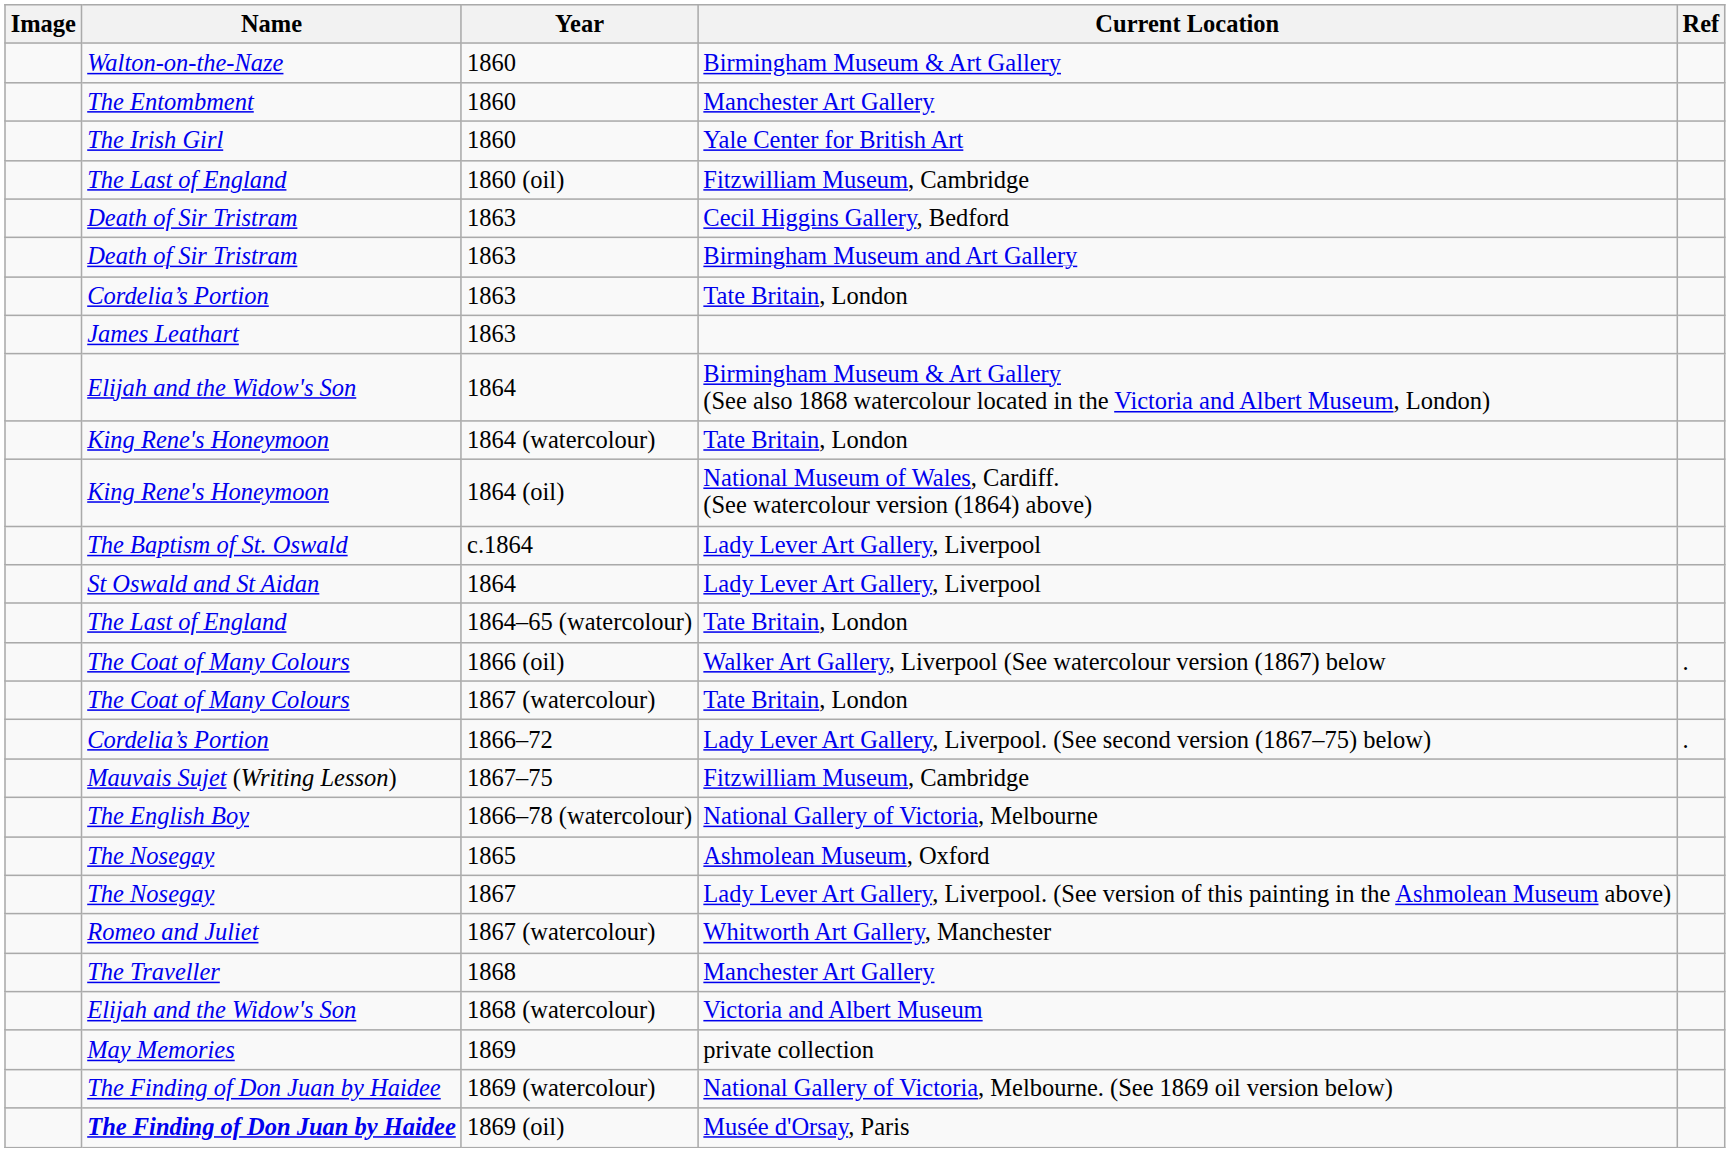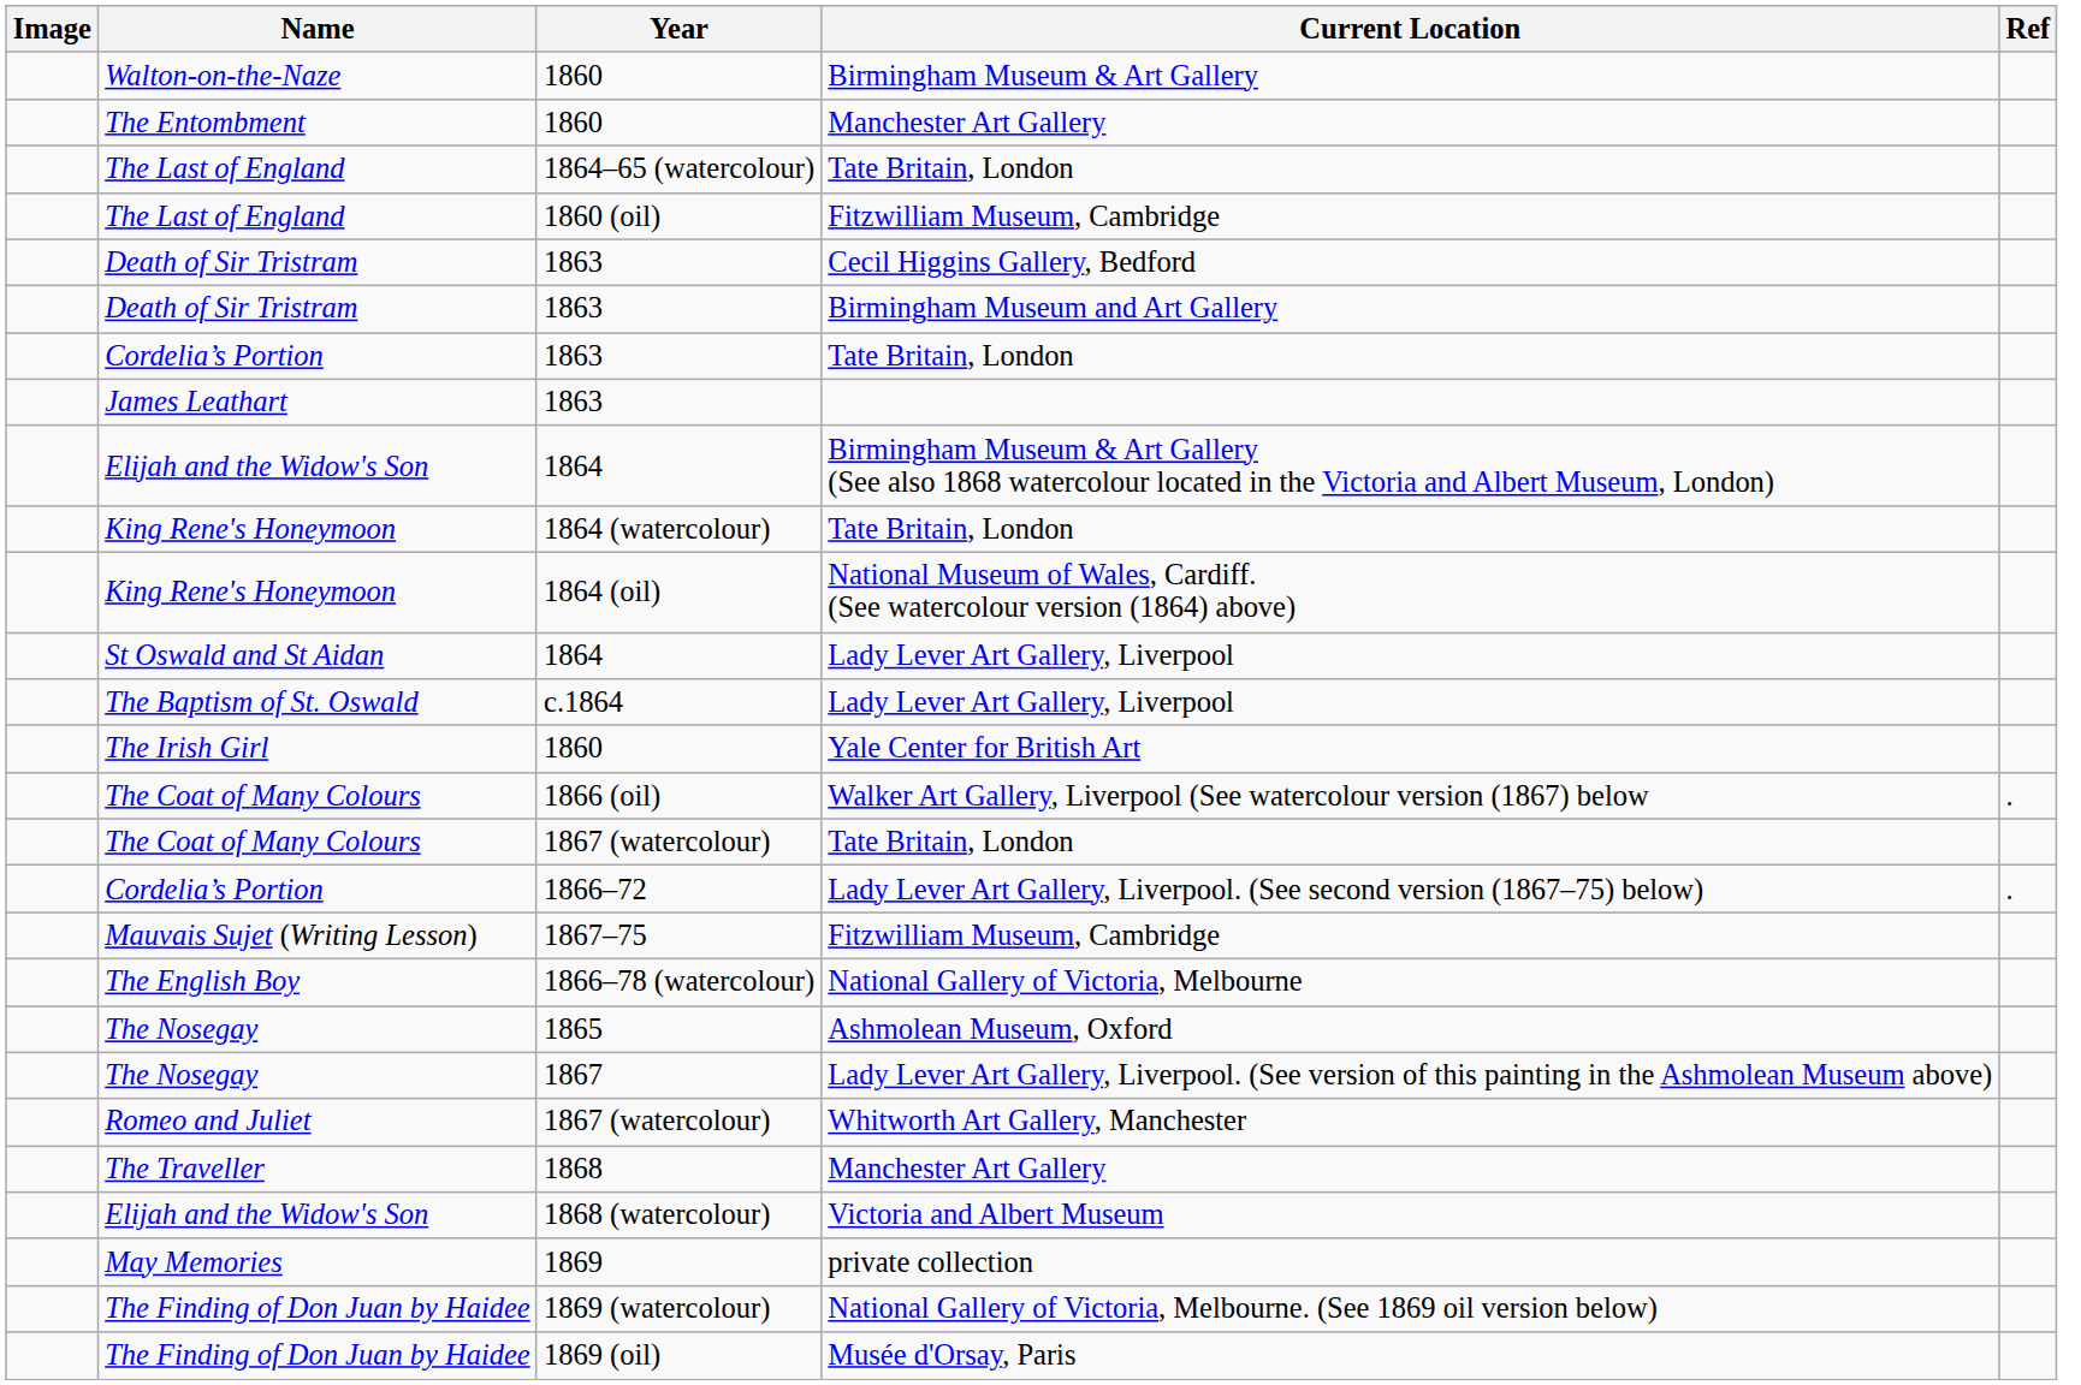 <table class="sortable wikitable" style="margin-left:0.5em; text-align:left">
 <tr>
 <th>Image</th>
 <th>Name</th>
 <th>Year</th>
 <th>Current Location</th>
 <th>Ref</th>
 </tr>
 <tr>
 <td></td>
 <td><em><a href='#'>Walton-on-the-Naze</a></em></td>
 <td>1860</td>
 <td><a href='#'>Birmingham Museum & Art Gallery</a></td>
 <td></td>
 </tr>
 <tr>
 <td></td>
 <td><em><a href='#'>The Entombment</a></em></td>
 <td>1860</td>
 <td><a href='#'>Manchester Art Gallery</a></td>
 <td></td>
 </tr>
 <tr>
 <td></td>
-<td><em><a href='#'>The Irish Girl</a></em></td>
-<td>1860</td>
-<td><a href='#'>Yale Center for British Art</a></td>
+<td><em><a href='#'>The Last of England</a></em></td>
+<td>1864–65 (watercolour)</td>
+<td><a href='#'>Tate Britain</a>, London</td>
 <td></td>
 </tr>
 <tr>
 <td></td>
 <td><em><a href='#'>The Last of England</a></em></td>
 <td>1860 (oil)</td>
 <td><a href='#'>Fitzwilliam Museum</a>, Cambridge</td>
 <td></td>
 </tr>
 <tr>
 <td></td>
 <td><em><a href='#'>Death of Sir Tristram</a></em></td>
 <td>1863</td>
 <td><a href='#'>Cecil Higgins Gallery</a>, Bedford</td>
 <td></td>
 </tr>
 <tr>
 <td></td>
 <td><em><a href='#'>Death of Sir Tristram</a></em></td>
 <td>1863</td>
 <td><a href='#'>Birmingham Museum and Art Gallery</a></td>
 <td></td>
 </tr>
 <tr>
 <td></td>
 <td><em><a href='#'>Cordelia’s Portion</a></em></td>
 <td>1863</td>
 <td><a href='#'>Tate Britain</a>, London</td>
 <td></td>
 </tr>
 <tr>
 <td></td>
 <td><em><a href='#'>James Leathart</a></em></td>
 <td>1863</td>
 <td></td>
 <td></td>
 </tr>
 <tr>
 <td></td>
 <td><em><a href='#'>Elijah and the Widow's Son</a></em></td>
 <td>1864</td>
 <td><a href='#'>Birmingham Museum & Art Gallery</a> <br> (See also 1868 watercolour located in the <a href='#'>Victoria and Albert Museum</a>, London)</td>
 <td></td>
 </tr>
 <tr>
 <td></td>
 <td><em><a href='#'>King Rene's Honeymoon</a></em></td>
 <td>1864 (watercolour)</td>
 <td><a href='#'>Tate Britain</a>, London</td>
 <td></td>
 </tr>
 <tr>
 <td></td>
 <td><em><a href='#'>King Rene's Honeymoon</a></em></td>
 <td>1864 (oil)</td>
 <td><a href='#'>National Museum of Wales</a>, Cardiff. <br>(See watercolour version (1864) above)</td>
 <td></td>
 </tr>
 <tr>
 <td></td>
+<td><em><a href='#'>St Oswald and St Aidan</a></em></td>
+<td>1864</td>
+<td><a href='#'>Lady Lever Art Gallery</a>, Liverpool</td>
+<td></td>
+</tr>
+<tr>
+<td></td>
 <td><em><a href='#'>The Baptism of St. Oswald</a></em></td>
 <td>c.1864</td>
 <td><a href='#'>Lady Lever Art Gallery</a>, Liverpool</td>
 <td></td>
 </tr>
 <tr>
 <td></td>
-<td><em><a href='#'>St Oswald and St Aidan</a></em></td>
-<td>1864</td>
-<td><a href='#'>Lady Lever Art Gallery</a>, Liverpool</td>
-<td></td>
-</tr>
-<tr>
-<td></td>
-<td><em><a href='#'>The Last of England</a></em></td>
-<td>1864–65 (watercolour)</td>
-<td><a href='#'>Tate Britain</a>, London</td>
+<td><em><a href='#'>The Irish Girl</a></em></td>
+<td>1860</td>
+<td><a href='#'>Yale Center for British Art</a></td>
 <td></td>
 </tr>
 <tr>
 <td></td>
 <td><em><a href='#'>The Coat of Many Colours</a></em></td>
 <td>1866 (oil)</td>
 <td><a href='#'>Walker Art Gallery</a>, Liverpool (See watercolour version (1867) below</td>
 <td>.</td>
 </tr>
 <tr>
 <td></td>
 <td><em><a href='#'>The Coat of Many Colours</a></em></td>
 <td>1867 (watercolour)</td>
 <td><a href='#'>Tate Britain</a>, London</td>
 <td></td>
 </tr>
 <tr>
 <td></td>
 <td><em><a href='#'>Cordelia’s Portion</a></em></td>
 <td>1866–72</td>
 <td><a href='#'>Lady Lever Art Gallery</a>, Liverpool. (See second version (1867–75) below)</td>
 <td>.</td>
 </tr>
 <tr>
 <td></td>
 <td><em><a href='#'>Mauvais Sujet</a></em> (<em>Writing Lesson</em>)</td>
 <td>1867–75</td>
 <td><a href='#'>Fitzwilliam Museum</a>, Cambridge</td>
 <td></td>
 </tr>
 <tr>
 <td></td>
 <td><em><a href='#'>The English Boy</a></em></td>
 <td>1866–78 (watercolour)</td>
 <td><a href='#'>National Gallery of Victoria</a>, Melbourne</td>
 <td></td>
 </tr>
 <tr>
 <td></td>
 <td><em><a href='#'>The Nosegay</a></em></td>
 <td>1865</td>
 <td><a href='#'>Ashmolean Museum</a>, Oxford</td>
 <td></td>
 </tr>
 <tr>
 <td></td>
 <td><em><a href='#'>The Nosegay</a></em></td>
 <td>1867</td>
 <td><a href='#'>Lady Lever Art Gallery</a>, Liverpool. (See version of this painting in the <a href='#'>Ashmolean Museum</a> above)</td>
 <td></td>
 </tr>
 <tr>
 <td></td>
 <td><em><a href='#'>Romeo and Juliet</a></em></td>
 <td>1867 (watercolour)</td>
 <td><a href='#'>Whitworth Art Gallery</a>, Manchester</td>
 <td></td>
 </tr>
 <tr>
 <td></td>
 <td><em><a href='#'>The Traveller</a></em></td>
 <td>1868</td>
 <td><a href='#'>Manchester Art Gallery</a></td>
 <td></td>
 </tr>
 <tr>
 <td></td>
 <td><em><a href='#'>Elijah and the Widow's Son</a></em></td>
 <td>1868 (watercolour)</td>
 <td><a href='#'>Victoria and Albert Museum</a></td>
 <td></td>
 </tr>
 <tr>
 <td></td>
 <td><em><a href='#'>May Memories</a></em></td>
 <td>1869</td>
 <td>private collection</td>
 <td></td>
 </tr>
 <tr>
 <td></td>
 <td><em><a href='#'>The Finding of Don Juan by Haidee</a></em></td>
 <td>1869 (watercolour)</td>
 <td><a href='#'>National Gallery of Victoria</a>, Melbourne. (See 1869 oil version below)</td>
 <td></td>
 </tr>
 <tr>
 <td></td>
-<td><strong><em><a href='#'>The Finding of Don Juan by Haidee</a></em></strong></td>
+<td><em><a href='#'>The Finding of Don Juan by Haidee</a></em></td>
 <td>1869 (oil)</td>
 <td><a href='#'>Musée d'Orsay</a>, Paris</td>
 <td></td>
 </tr>
 </table>
